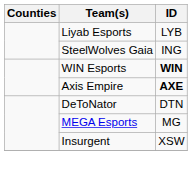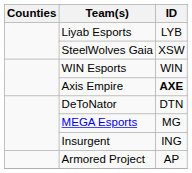 <table class="wikitable">
 <tr>
 <th>Counties</th>
 <th>Team(s)</th>
 <th>ID</th>
 </tr>
 <tr>
 <td style="text-align:left"   rowspan="2"></td>
 <td style="text-align:left"> Liyab Esports</td>
 <td style="text-align:center">LYB</td>
 </tr>
 <tr>
 <td style="text-align:left"> SteelWolves Gaia</td>
-<td style="text-align:center">ING</td>
+<td style="text-align:center">XSW</td>
 </tr>
 <tr>
 <td style="text-align:left"   rowspan="2"></td>
 <td style="text-align:left"> WIN Esports</td>
-<td style="text-align:center"><strong>WIN</strong></td>
+<td style="text-align:center">WIN</td>
 </tr>
 <tr>
 <td style="text-align:left"> Axis Empire </td>
 <td style="text-align:center"><strong>AXE</strong></td>
 </tr>
 <tr>
 <td style="text-align:left"   rowspan="3"></td>
 <td style="text-align:left"> DeToNator</td>
 <td style="text-align:center">DTN</td>
 </tr>
 <tr>
 <td style="text-align:left"> <a href='#'>MEGA Esports</a></td>
 <td style="text-align:center">MG</td>
 </tr>
 <tr>
 <td style="text-align:left"> Insurgent</td>
-<td style="text-align:center">XSW</td>
+<td style="text-align:center">ING</td>
+</tr>
+<tr>
+<td></td>
+<td style="text-align:left"> Armored Project </td>
+<td style="text-align:center">AP</td>
 </tr>
 <tr>
 </tr>
 </table>
